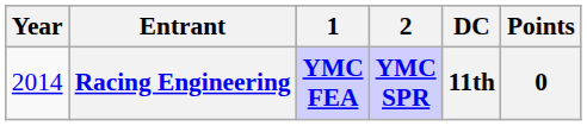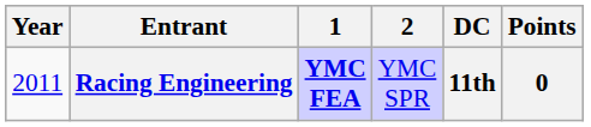 <table class="wikitable" style="text-align:center; font-size:85%">
 <tr>
 <th>Year</th>
 <th>Entrant</th>
 <th>1</th>
 <th>2</th>
 <th>DC</th>
 <th>Points</th>
 </tr>
 <tr>
-<td><a href='#'>2014</a></td>
+<td><a href='#'>2011</a></td>
 <th nowrap><a href='#'>Racing Engineering</a></th>
 <td style="background:#CFCFFF;"><strong><a href='#'>YMC<br>FEA</a><br></strong></td>
-<td style="background:#CFCFFF;"><strong><a href='#'>YMC<br>SPR</a><br></strong></td>
+<td style="background:#CFCFFF;"><a href='#'>YMC<br>SPR</a><br></td>
 <th>11th</th>
 <th>0</th>
 </tr>
 </table>
